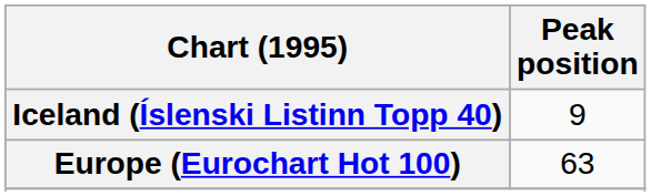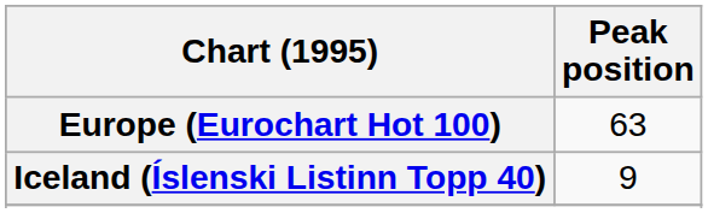 <table class="wikitable sortable plainrowheaders" style="text-align:center">
 <tr>
 <th>Chart (1995)</th>
 <th>Peak<br>position</th>
 </tr>
 <tr>
+<th scope="row">Europe (<a href='#'>Eurochart Hot 100</a>)</th>
+<td>63</td>
+</tr>
+<tr>
 <th scope="row">Iceland (<a href='#'>Íslenski Listinn Topp 40</a>)</th>
 <td>9</td>
-</tr>
-<tr>
-<th scope="row">Europe (<a href='#'>Eurochart Hot 100</a>)</th>
-<td>63</td>
 </tr>
 <tr>
 </tr>
 <tr>
 </tr>
 <tr>
 </tr>
 </table>
